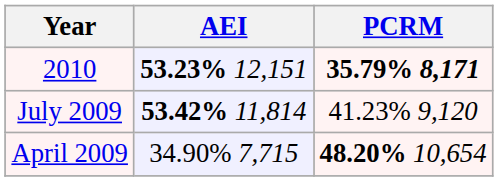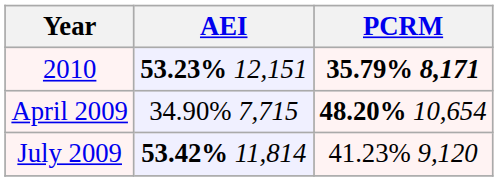 <table class="wikitable"  style="float:right; font-size:100%; margin: 1em 1em 1em 1em;">
 <tr style="background:lightgrey;">
 <th>Year</th>
 <th><a href='#'>AEI</a></th>
 <th><a href='#'>PCRM</a></th>
 </tr>
 <tr>
 <td style="text-align:center; background:#fff3f3;"><a href='#'>2010</a></td>
 <td style="text-align:center; background:#f0f0ff;"><strong>53.23%</strong> <em>12,151</em></td>
 <td style="text-align:center; background:#fff3f3;"><strong>35.79% <em>8,171</em></strong></td>
 </tr>
 <tr>
+<td style="text-align:center; background:#fff3f3;"><a href='#'>April 2009</a></td>
+<td style="text-align:center; background:#f0f0ff;">34.90% <em>7,715</em></td>
+<td style="text-align:center; background:#fff3f3;"><strong>48.20%</strong> <em>10,654</em></td>
+</tr>
+<tr>
 <td style="text-align:center; background:#fff3f3;"><a href='#'>July 2009</a></td>
 <td style="text-align:center; background:#f0f0ff;"><strong>53.42%</strong> <em>11,814</em></td>
 <td style="text-align:center; background:#fff3f3;">41.23% <em>9,120</em></td>
 </tr>
-<tr>
-<td style="text-align:center; background:#fff3f3;"><a href='#'>April 2009</a></td>
-<td style="text-align:center; background:#f0f0ff;">34.90% <em>7,715</em></td>
-<td style="text-align:center; background:#fff3f3;"><strong>48.20%</strong> <em>10,654</em></td>
-</tr>
 </table>
